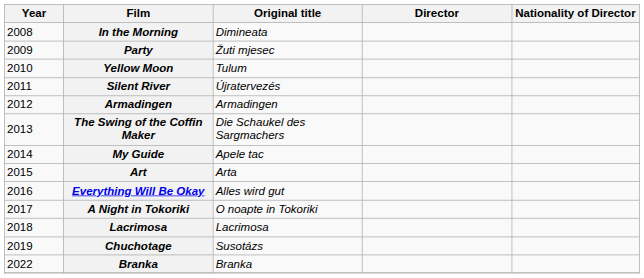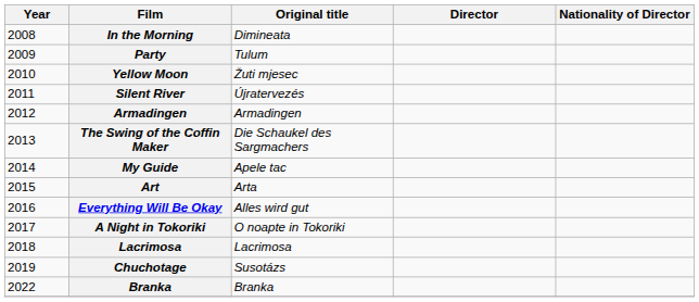 <table class="sortable wikitable plainrowheaders">
 <tr>
 <th scope="col" width=75>Year</th>
 <th scope="col" width=200>Film</th>
 <th scope="col" width=200>Original title</th>
 <th scope="col" width=200>Director</th>
 <th scope="col" width=170>Nationality of Director</th>
 </tr>
 <tr>
 <td align=left>2008 </td>
 <th scope=row><em>In the Morning</em></th>
 <td><em>Dimineata</em></td>
 <td></td>
 <td></td>
 </tr>
 <tr>
 <td align=left>2009 </td>
 <th scope=row><em>Party</em></th>
-<td><em>Žuti mjesec</em></td>
+<td><em>Tulum</em></td>
 <td></td>
 <td></td>
 </tr>
 <tr>
 <td align=left>2010 </td>
 <th scope=row><em>Yellow Moon</em></th>
-<td><em>Tulum</em></td>
+<td><em>Žuti mjesec</em></td>
 <td></td>
 <td></td>
 </tr>
 <tr>
 <td align=left>2011 </td>
 <th scope=row><em>Silent River</em></th>
 <td><em>Újratervezés</em></td>
 <td></td>
 <td></td>
 </tr>
 <tr>
 <td align=left>2012 </td>
 <th scope=row><em>Armadingen</em></th>
 <td><em>Armadingen</em></td>
 <td></td>
 <td></td>
 </tr>
 <tr>
 <td align=left>2013 </td>
 <th scope=row><em>The Swing of the Coffin Maker</em></th>
 <td><em>Die Schaukel des Sargmachers</em></td>
 <td></td>
 <td></td>
 </tr>
 <tr>
 <td align=left>2014 </td>
 <th scope=row><em>My Guide</em></th>
 <td><em>Apele tac</em></td>
 <td></td>
 <td></td>
 </tr>
 <tr>
 <td align=left>2015 </td>
 <th scope=row><em>Art</em></th>
 <td><em>Arta</em></td>
 <td></td>
 <td></td>
 </tr>
 <tr>
 <td align=left>2016 </td>
 <th scope=row><em><a href='#'>Everything Will Be Okay</a></em></th>
 <td><em>Alles wird gut</em></td>
 <td></td>
 <td></td>
 </tr>
 <tr>
 <td align=left>2017 </td>
 <th scope=row><em>A Night in Tokoriki</em></th>
 <td><em>O noapte in Tokoriki</em></td>
 <td></td>
 <td></td>
 </tr>
 <tr>
 <td align=left>2018 </td>
 <th scope=row><em>Lacrimosa</em></th>
 <td><em>Lacrimosa</em></td>
 <td></td>
 <td></td>
 </tr>
 <tr>
 <td align=left>2019 </td>
 <th scope=row><em>Chuchotage</em></th>
 <td><em>Susotázs</em></td>
 <td></td>
 <td></td>
 </tr>
 <tr>
 <td align=left>2022 </td>
 <th scope=row><em>Branka</em></th>
 <td><em>Branka</em></td>
 <td></td>
 <td></td>
 </tr>
 <tr>
 </tr>
 </table>
